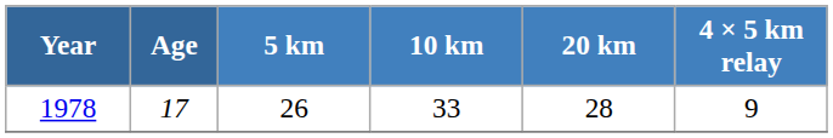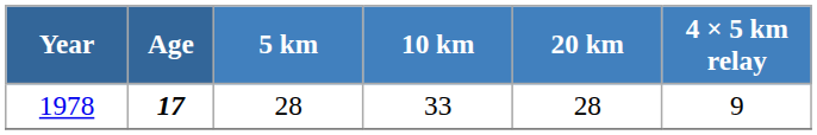 <table class="wikitable" style="font-size:95%; text-align:center; border:grey solid 1px; border-collapse:collapse; background:#ffffff;">
 <tr>
 <th style="background-color:#369; color:white; width:60px;"> Year </th>
 <th style="background-color:#369; color:white; width:40px;"> Age </th>
 <th style="background-color:#4180be; color:white; width:75px;"> 5 km </th>
 <th style="background-color:#4180be; color:white; width:75px;"> 10 km </th>
 <th style="background-color:#4180be; color:white; width:75px;"> 20 km </th>
 <th style="background-color:#4180be; color:white; width:75px;"> 4 × 5 km <br> relay </th>
 </tr>
 <tr>
 <td><a href='#'>1978</a></td>
-<td><em>17</em></td>
-<td>26</td>
+<td><strong><em>17</em></strong></td>
+<td>28</td>
 <td>33</td>
 <td>28</td>
 <td>9</td>
 </tr>
 <tr>
 </tr>
 </table>
